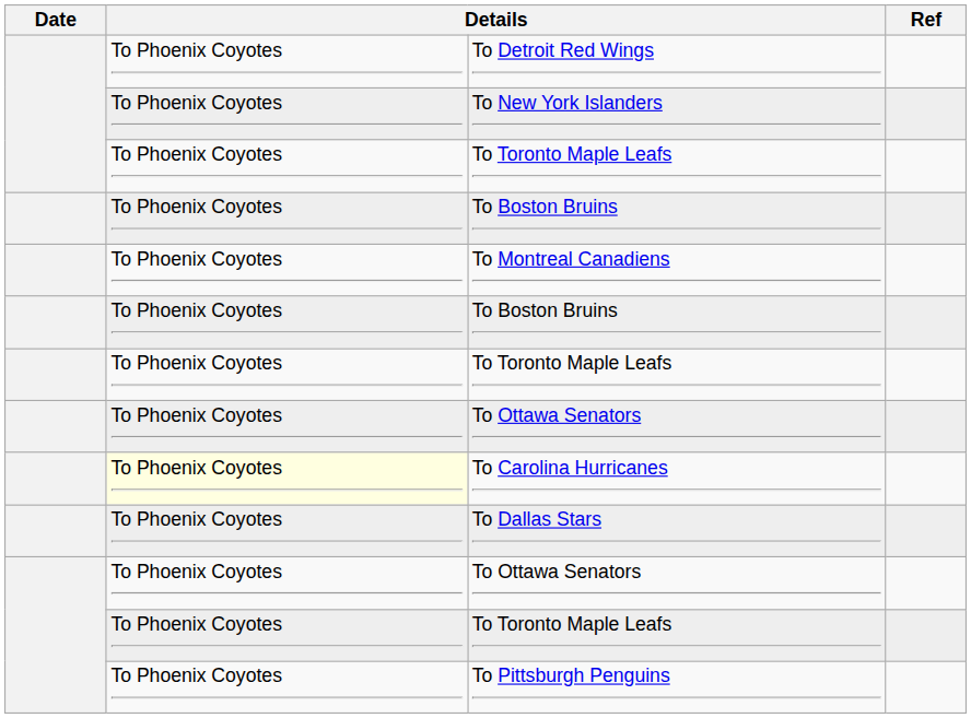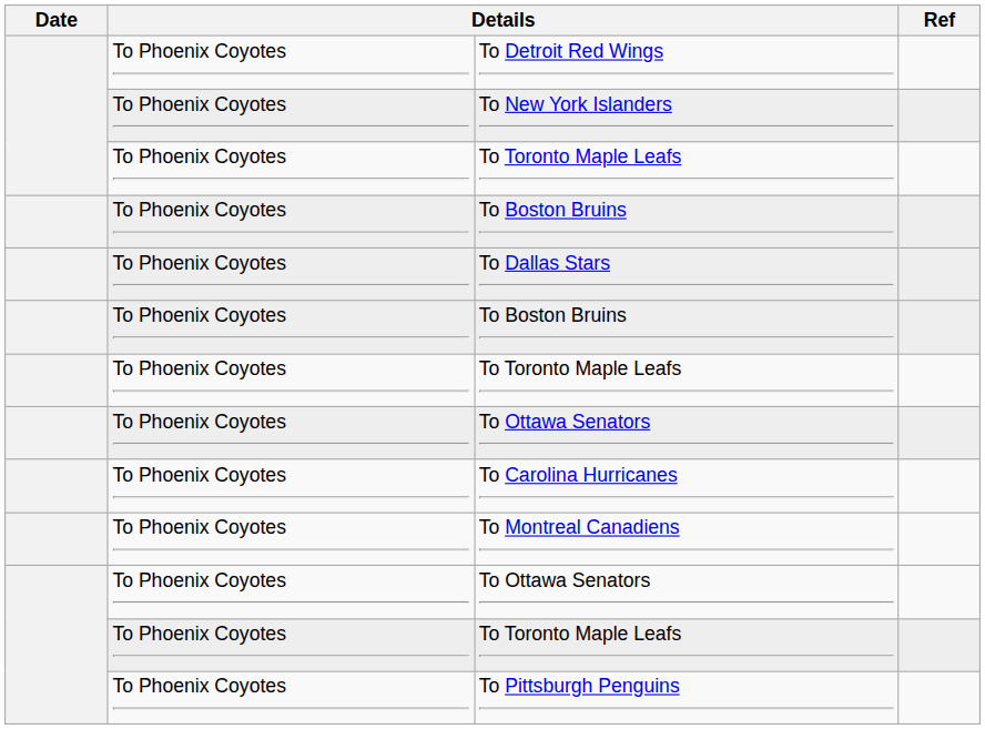 <table class="wikitable plainrowheaders" style="width: 50em;">
 <tr>
 <th scope="col">Date</th>
 <th scope="col" colspan="2">Details</th>
 <th scope="col">Ref</th>
 </tr>
 <tr>
 <th scope="row" rowspan=3></th>
 <td valign="top">To Phoenix Coyotes <hr></td>
 <td valign="top">To <a href='#'>Detroit Red Wings</a> <hr></td>
 <td></td>
 </tr>
 <tr bgcolor="#eeeeee">
 <td valign="top">To Phoenix Coyotes <hr></td>
 <td valign="top">To <a href='#'>New York Islanders</a> <hr></td>
 <td></td>
 </tr>
 <tr>
 <td valign="top">To Phoenix Coyotes <hr></td>
 <td valign="top">To <a href='#'>Toronto Maple Leafs</a> <hr></td>
 <td></td>
 </tr>
 <tr bgcolor="#eeeeee">
 <th scope="row"></th>
 <td valign="top">To Phoenix Coyotes <hr></td>
 <td valign="top">To <a href='#'>Boston Bruins</a> <hr></td>
 <td></td>
 </tr>
-<tr>
+<tr bgcolor="#eeeeee">
 <th scope="row"></th>
 <td valign="top">To Phoenix Coyotes <hr></td>
-<td valign="top">To <a href='#'>Montreal Canadiens</a> <hr></td>
+<td valign="top">To <a href='#'>Dallas Stars</a> <hr></td>
 <td></td>
 </tr>
 <tr bgcolor="#eeeeee">
 <th scope="row"></th>
 <td valign="top">To Phoenix Coyotes <hr></td>
 <td valign="top">To Boston Bruins <hr></td>
 <td></td>
 </tr>
 <tr>
 <th scope="row"></th>
 <td valign="top">To Phoenix Coyotes <hr></td>
 <td valign="top">To Toronto Maple Leafs <hr></td>
 <td></td>
 </tr>
 <tr bgcolor="#eeeeee">
 <th scope="row"></th>
 <td valign="top">To Phoenix Coyotes <hr></td>
 <td valign="top">To <a href='#'>Ottawa Senators</a> <hr></td>
 <td></td>
 </tr>
 <tr>
 <th scope="row"></th>
-<td valign="top" style="background: lightyellow;">To Phoenix Coyotes <hr></td>
+<td valign="top">To Phoenix Coyotes <hr></td>
 <td valign="top">To <a href='#'>Carolina Hurricanes</a> <hr></td>
 <td></td>
 </tr>
-<tr bgcolor="#eeeeee">
+<tr>
 <th scope="row"></th>
 <td valign="top">To Phoenix Coyotes <hr></td>
-<td valign="top">To <a href='#'>Dallas Stars</a> <hr></td>
+<td valign="top">To <a href='#'>Montreal Canadiens</a> <hr></td>
 <td></td>
 </tr>
 <tr>
 <th scope="row" rowspan=3></th>
 <td valign="top">To Phoenix Coyotes <hr></td>
 <td valign="top">To Ottawa Senators <hr></td>
 <td></td>
 </tr>
 <tr bgcolor="#eeeeee">
 <td valign="top">To Phoenix Coyotes <hr></td>
 <td valign="top">To Toronto Maple Leafs <hr></td>
 <td></td>
 </tr>
 <tr>
 <td valign="top">To Phoenix Coyotes <hr></td>
 <td valign="top">To <a href='#'>Pittsburgh Penguins</a> <hr></td>
 <td></td>
 </tr>
 </table>
